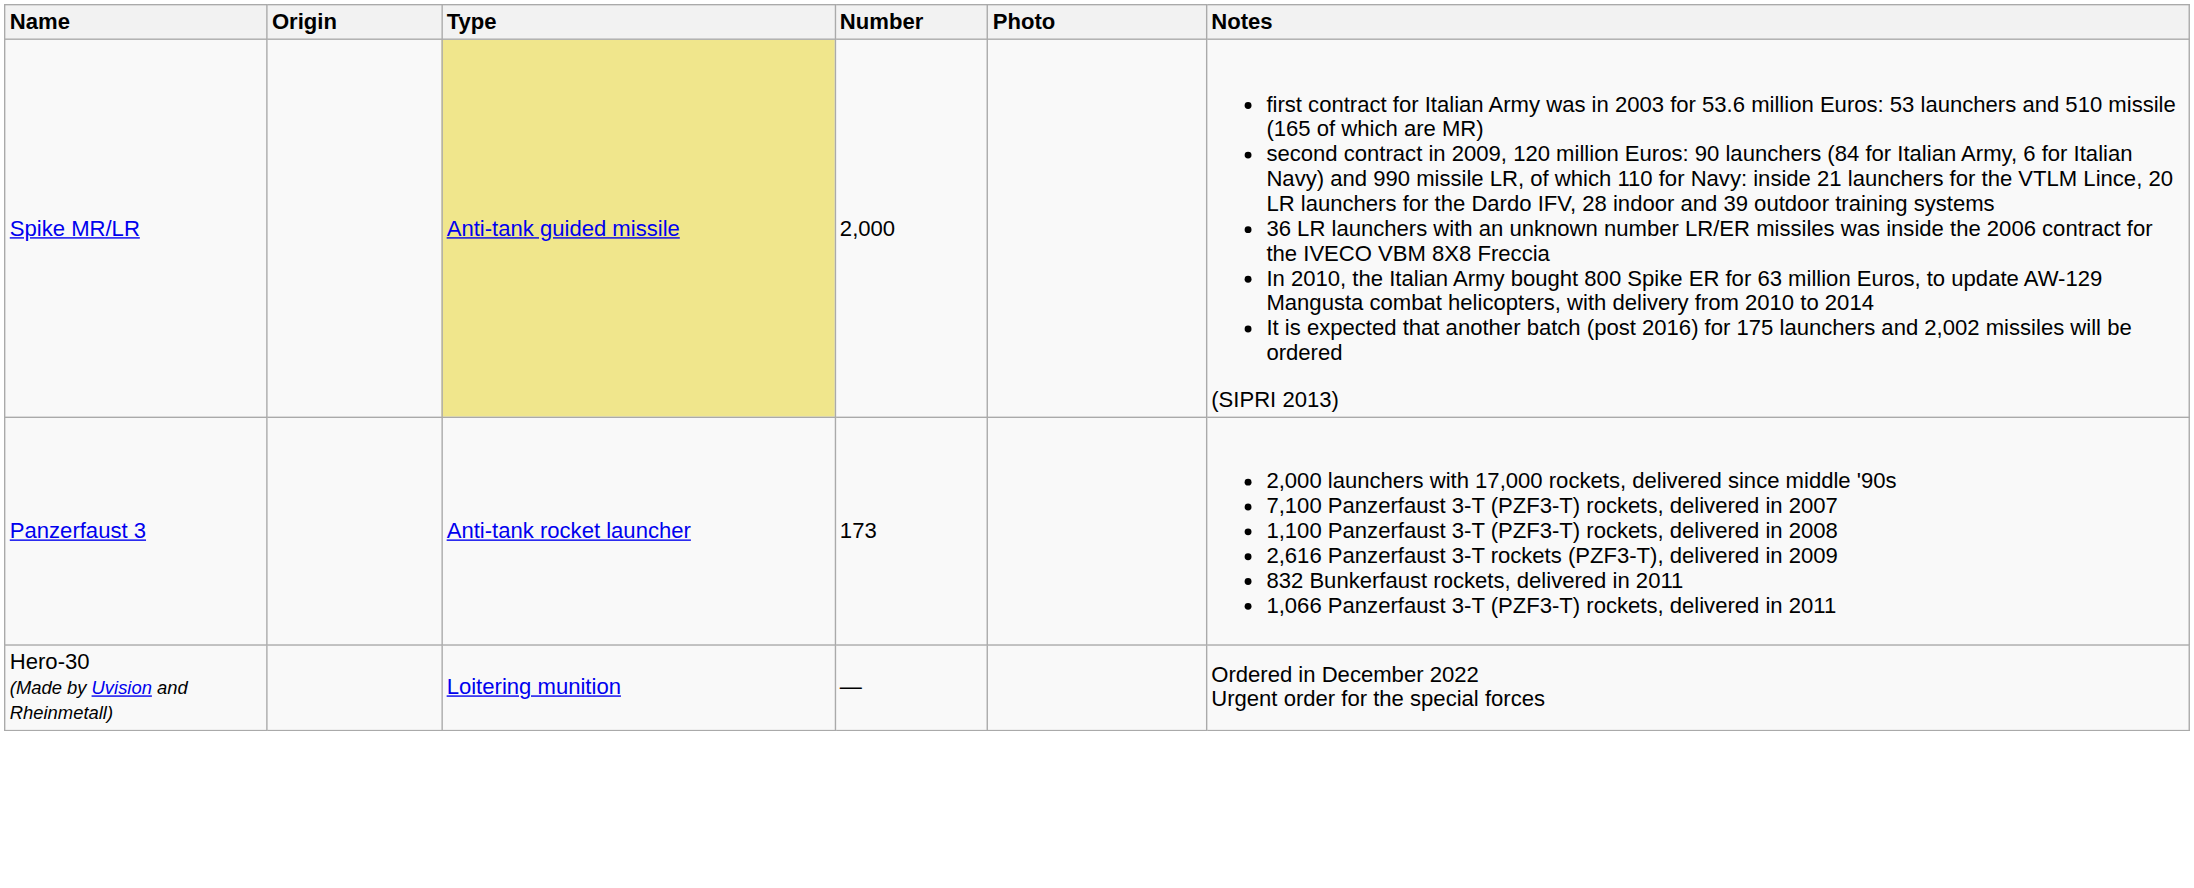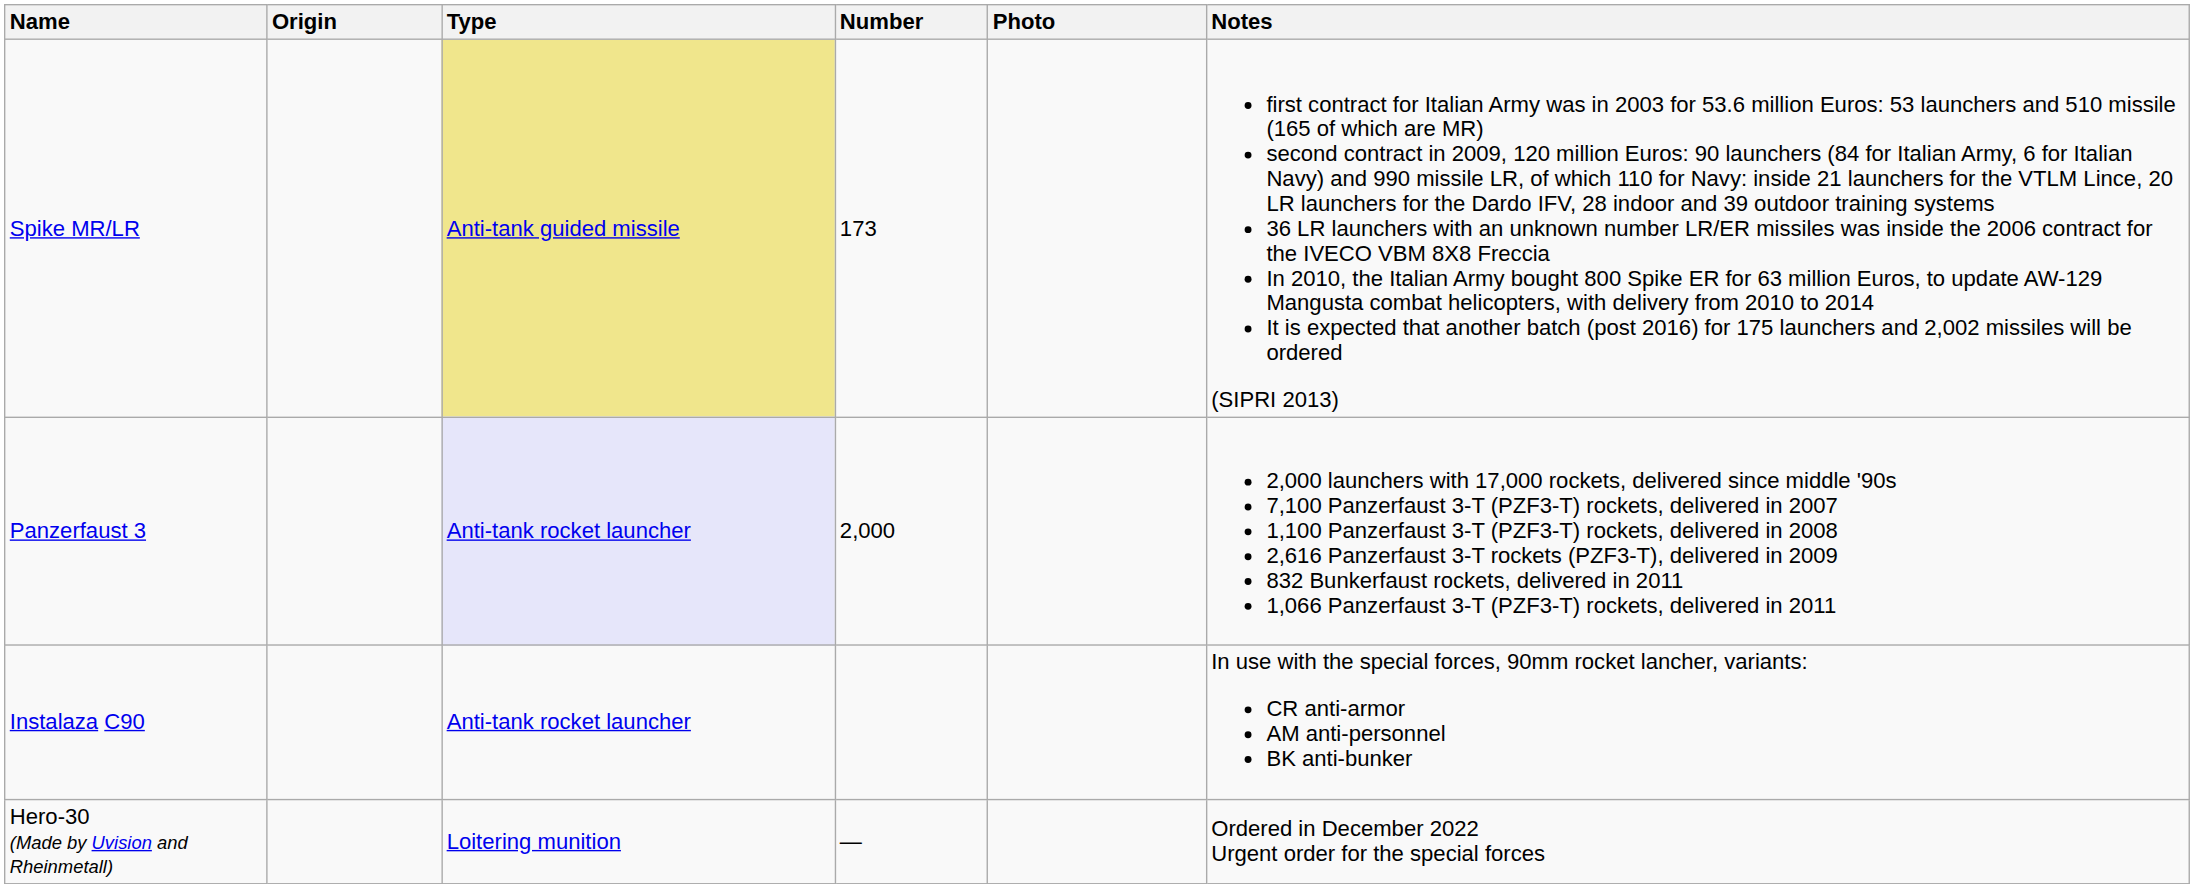 <table class="wikitable" style="margin:auto; width:100%;">
 <tr>
 <th style="text-align: left; width:12%;">Name</th>
 <th style="text-align: left; width:8%;">Origin</th>
 <th style="text-align: left; width:18%;">Type</th>
 <th style="text-align: left; width:7%;">Number</th>
 <th style="text-align: left; width:10%; ">Photo</th>
 <th style="text-align: left; width:45%;">Notes</th>
 </tr>
 <tr>
 <td><a href='#'>Spike MR/LR</a></td>
 <td><br></td>
 <td style="background: khaki;"><a href='#'>Anti-tank guided missile</a></td>
-<td>2,000</td>
+<td>173</td>
 <td></td>
 <td><br><ul><li>first contract for Italian Army was in 2003 for 53.6 million Euros: 53 launchers and 510 missile (165 of which are MR)</li><li>second contract in 2009, 120 million Euros: 90 launchers (84 for Italian Army, 6 for Italian Navy) and 990 missile LR, of which 110 for Navy: inside 21 launchers for the VTLM Lince, 20 LR launchers for the Dardo IFV, 28 indoor and 39 outdoor training systems</li><li>36 LR launchers with an unknown number LR/ER missiles was inside the 2006 contract for the IVECO VBM 8X8 Freccia</li><li>In 2010, the Italian Army bought 800 Spike ER for 63 million Euros, to update AW-129 Mangusta combat helicopters, with delivery from 2010 to 2014</li><li>It is expected that another batch (post 2016) for 175 launchers and 2,002 missiles will be ordered</li></ul>(SIPRI 2013)</td>
 </tr>
 <tr>
 <td><a href='#'>Panzerfaust 3</a></td>
 <td></td>
-<td><a href='#'>Anti-tank rocket launcher</a></td>
-<td>173</td>
+<td style="background: lavender;"><a href='#'>Anti-tank rocket launcher</a></td>
+<td>2,000</td>
 <td></td>
 <td><br><ul><li>2,000 launchers with 17,000 rockets, delivered since middle '90s</li><li>7,100 Panzerfaust 3-T (PZF3-T) rockets, delivered in 2007</li><li>1,100 Panzerfaust 3-T (PZF3-T) rockets, delivered in 2008</li><li>2,616 Panzerfaust 3-T rockets (PZF3-T), delivered in 2009</li><li>832 Bunkerfaust rockets, delivered in 2011</li><li>1,066 Panzerfaust 3-T (PZF3-T) rockets, delivered in 2011</li></ul></td>
+</tr>
+<tr>
+<td><a href='#'>Instalaza</a> <a href='#'>C90</a></td>
+<td></td>
+<td><a href='#'>Anti-tank rocket launcher</a></td>
+<td></td>
+<td></td>
+<td>In use with the special forces, 90mm rocket lancher, variants:<br><ul><li>CR anti-armor</li><li>AM anti-personnel</li><li>BK anti-bunker </li></ul></td>
 </tr>
 <tr>
 <td>Hero-30<br><small><em>(Made by <a href='#'>Uvision</a> and Rheinmetall)</em></small></td>
 <td></td>
 <td><a href='#'>Loitering munition</a></td>
 <td>—</td>
 <td></td>
 <td>Ordered in December 2022 <br>Urgent order for the special forces</td>
 </tr>
 </table>
